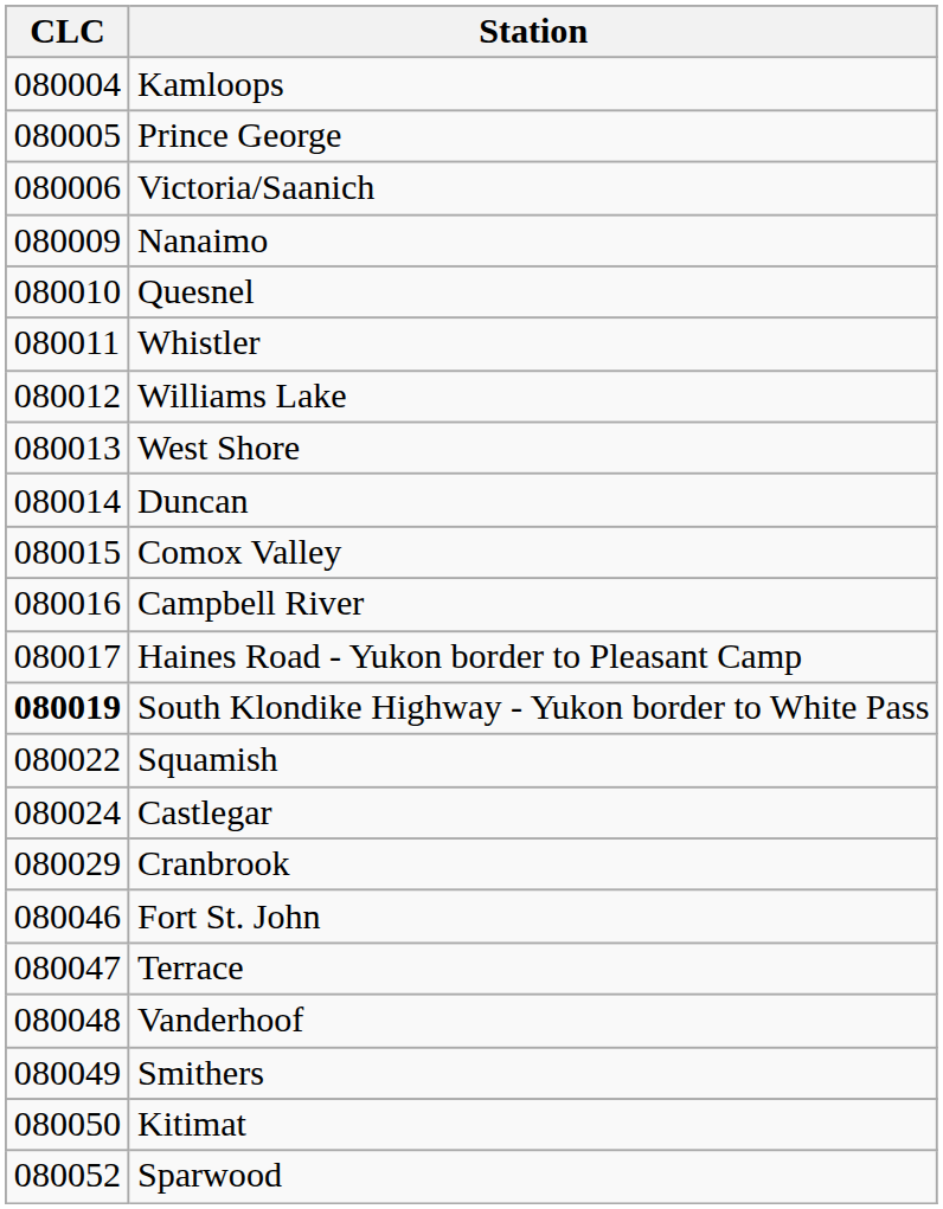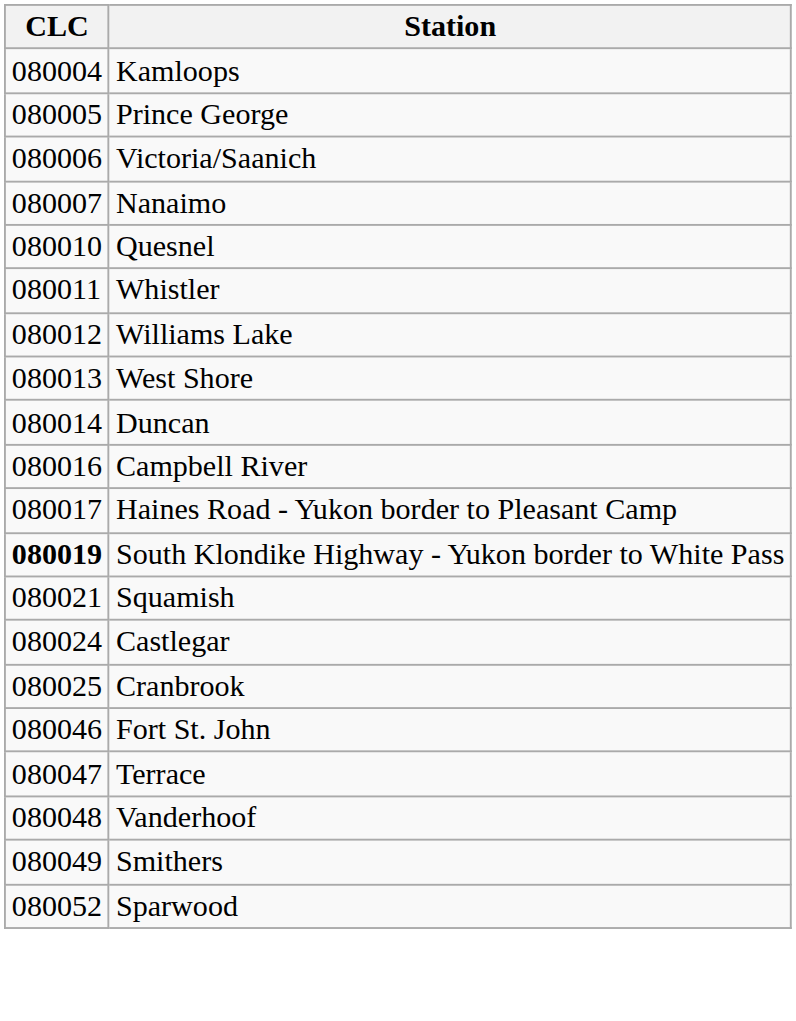 <table class="wikitable" style="line-height: 100%;">
 <tr>
 <th>CLC</th>
 <th>Station</th>
 </tr>
 <tr>
 <td>080004</td>
 <td>Kamloops</td>
 </tr>
 <tr>
 <td>080005</td>
 <td>Prince George</td>
 </tr>
 <tr>
 <td>080006</td>
 <td>Victoria/Saanich</td>
 </tr>
 <tr>
-<td>080009</td>
+<td>080007</td>
 <td>Nanaimo</td>
 </tr>
 <tr>
 <td>080010</td>
 <td>Quesnel</td>
 </tr>
 <tr>
 <td>080011</td>
 <td>Whistler</td>
 </tr>
 <tr>
 <td>080012</td>
 <td>Williams Lake</td>
 </tr>
 <tr>
 <td>080013</td>
 <td>West Shore</td>
 </tr>
 <tr>
 <td>080014</td>
 <td>Duncan</td>
 </tr>
 <tr>
-<td>080015</td>
-<td>Comox Valley</td>
-</tr>
-<tr>
 <td>080016</td>
 <td>Campbell River</td>
 </tr>
 <tr>
 <td>080017</td>
 <td>Haines Road - Yukon border to Pleasant Camp</td>
 </tr>
 <tr>
 <td><strong>080019</strong></td>
 <td>South Klondike Highway - Yukon border to White Pass</td>
 </tr>
 <tr>
-<td>080022</td>
+<td>080021</td>
 <td>Squamish</td>
 </tr>
 <tr>
 <td>080024</td>
 <td>Castlegar</td>
 </tr>
 <tr>
-<td>080029</td>
+<td>080025</td>
 <td>Cranbrook</td>
 </tr>
 <tr>
 <td>080046</td>
 <td>Fort St. John</td>
 </tr>
 <tr>
 <td>080047</td>
 <td>Terrace</td>
 </tr>
 <tr>
 <td>080048</td>
 <td>Vanderhoof</td>
 </tr>
 <tr>
 <td>080049</td>
 <td>Smithers</td>
 </tr>
 <tr>
-<td>080050</td>
-<td>Kitimat</td>
-</tr>
-<tr>
 <td>080052</td>
 <td>Sparwood</td>
 </tr>
 </table>
